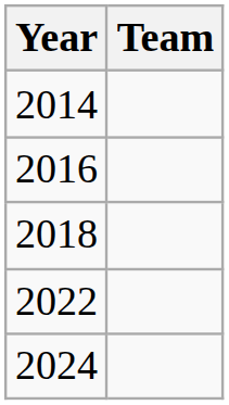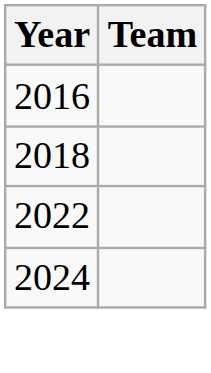 <table class="wikitable">
 <tr>
 <th>Year</th>
 <th>Team</th>
-</tr>
-<tr>
-<td>2014</td>
-<td></td>
 </tr>
 <tr>
 <td>2016</td>
 <td></td>
 </tr>
 <tr>
 <td>2018</td>
 <td></td>
 </tr>
 <tr>
 <td>2022</td>
 <td></td>
 </tr>
 <tr>
 <td>2024</td>
 <td></td>
 </tr>
 </table>
